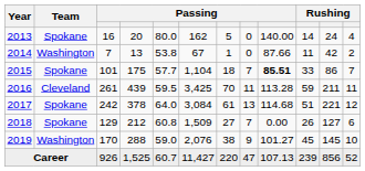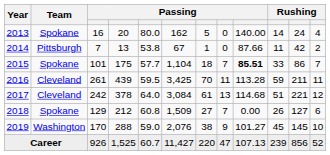 <table class="wikitable sortable" style="text-align:center">
 <tr>
 <th rowspan=2>Year</th>
 <th rowspan=2>Team</th>
 <th colspan=7>Passing</th>
 <th colspan=3>Rushing</th>
 </tr>
 <tr>
 <th></th>
 <th></th>
 <th></th>
 <th></th>
 <th></th>
 <th></th>
 <th></th>
 <th></th>
 <th></th>
 <th></th>
 </tr>
 <tr>
 <td><a href='#'>2013</a></td>
 <td><a href='#'>Spokane</a></td>
 <td>16</td>
 <td>20</td>
 <td>80.0</td>
 <td>162</td>
 <td>5</td>
 <td>0</td>
 <td>140.00</td>
 <td>14</td>
 <td>24</td>
 <td>4</td>
 </tr>
 <tr>
 <td><a href='#'>2014</a></td>
-<td><a href='#'>Washington</a></td>
+<td><a href='#'>Pittsburgh</a></td>
 <td>7</td>
 <td>13</td>
 <td>53.8</td>
 <td>67</td>
 <td>1</td>
 <td>0</td>
 <td>87.66</td>
 <td>11</td>
 <td>42</td>
 <td>2</td>
 </tr>
 <tr>
 <td><a href='#'>2015</a></td>
 <td><a href='#'>Spokane</a></td>
 <td>101</td>
 <td>175</td>
 <td>57.7</td>
 <td>1,104</td>
 <td>18</td>
 <td>7</td>
 <td><strong>85.51</strong></td>
 <td>33</td>
 <td>86</td>
 <td>7</td>
 </tr>
 <tr>
 <td><a href='#'>2016</a></td>
 <td><a href='#'>Cleveland</a></td>
 <td>261</td>
 <td>439</td>
 <td>59.5</td>
 <td>3,425</td>
 <td>70</td>
 <td>11</td>
 <td>113.28</td>
 <td>59</td>
 <td>211</td>
 <td>11</td>
 </tr>
 <tr>
 <td><a href='#'>2017</a></td>
-<td><a href='#'>Spokane</a></td>
+<td><a href='#'>Cleveland</a></td>
 <td>242</td>
 <td>378</td>
 <td>64.0</td>
 <td>3,084</td>
 <td>61</td>
 <td>13</td>
 <td>114.68</td>
 <td>51</td>
 <td>221</td>
 <td>12</td>
 </tr>
 <tr>
 <td><a href='#'>2018</a></td>
 <td><a href='#'>Spokane</a></td>
 <td>129</td>
 <td>212</td>
 <td>60.8</td>
 <td>1,509</td>
 <td>27</td>
 <td>7</td>
 <td>0.00</td>
 <td>26</td>
 <td>127</td>
 <td>6</td>
 </tr>
 <tr>
 <td><a href='#'>2019</a></td>
 <td><a href='#'>Washington</a></td>
 <td>170</td>
 <td>288</td>
 <td>59.0</td>
 <td>2,076</td>
 <td>38</td>
 <td>9</td>
 <td>101.27</td>
 <td>45</td>
 <td>145</td>
 <td>10</td>
 </tr>
 <tr class="sortbottom" style="background:#eee;">
 <td colspan=2><strong>Career</strong></td>
 <td>926</td>
 <td>1,525</td>
 <td>60.7</td>
 <td>11,427</td>
 <td>220</td>
 <td>47</td>
 <td>107.13</td>
 <td>239</td>
 <td>856</td>
 <td>52</td>
 </tr>
 </table>
